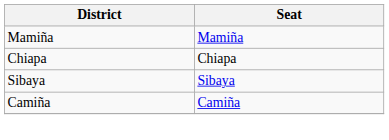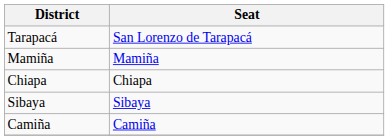 <table class="wikitable" border="1" align="center" width=35%>
 <tr bgcolor="#ececec">
 <th>District</th>
 <th>Seat</th>
+</tr>
+<tr>
+<td>Tarapacá</td>
+<td><a href='#'>San Lorenzo de Tarapacá</a></td>
 </tr>
 <tr>
 <td>Mamiña</td>
 <td><a href='#'>Mamiña</a></td>
 </tr>
 <tr>
 <td>Chiapa</td>
 <td>Chiapa</td>
 </tr>
 <tr>
 <td>Sibaya</td>
 <td><a href='#'>Sibaya</a></td>
 </tr>
 <tr>
 <td>Camiña</td>
 <td><a href='#'>Camiña</a></td>
 </tr>
 <tr>
 </tr>
 </table>
